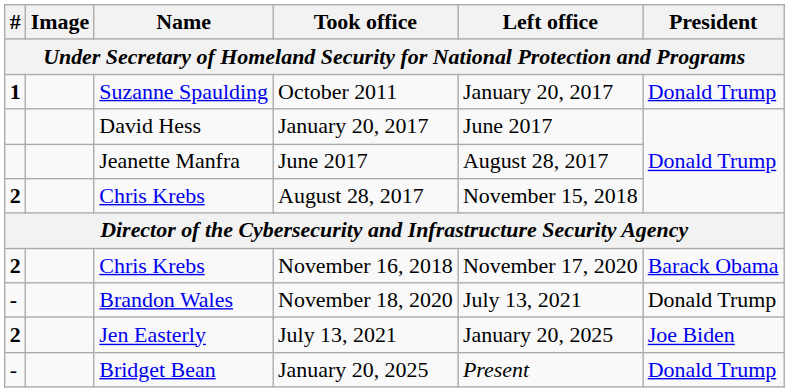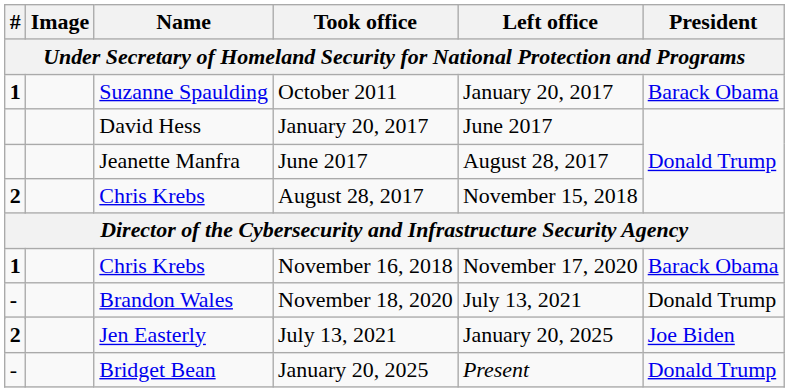 <table class="wikitable">
 <tr>
 <th>#</th>
 <th>Image</th>
 <th>Name</th>
 <th>Took office</th>
 <th>Left office</th>
 <th>President</th>
 </tr>
 <tr>
 <th colspan="6"><em>Under Secretary of Homeland Security for National Protection and Programs</em></th>
 </tr>
 <tr>
 <td><strong>1</strong></td>
 <td></td>
 <td><a href='#'>Suzanne Spaulding</a></td>
 <td>October 2011</td>
 <td>January 20, 2017</td>
-<td><a href='#'>Donald Trump</a></td>
+<td><a href='#'>Barack Obama</a></td>
 </tr>
 <tr>
 <td></td>
 <td></td>
 <td>David Hess<br></td>
 <td>January 20, 2017</td>
 <td>June 2017</td>
 <td rowspan="3"><a href='#'>Donald Trump</a></td>
 </tr>
 <tr>
 <td></td>
 <td></td>
 <td>Jeanette Manfra<br></td>
 <td>June 2017</td>
 <td>August 28, 2017</td>
 </tr>
 <tr>
 <td><strong>2</strong></td>
 <td></td>
 <td><a href='#'>Chris Krebs</a><br></td>
 <td>August 28, 2017</td>
 <td>November 15, 2018</td>
 </tr>
 <tr>
 <th colspan="6"><em>Director of the Cybersecurity and Infrastructure Security Agency</em></th>
 </tr>
 <tr>
-<td><strong>2</strong></td>
+<td><strong>1</strong></td>
 <td></td>
 <td><a href='#'>Chris Krebs</a></td>
 <td>November 16, 2018</td>
 <td>November 17, 2020</td>
 <td><a href='#'>Barack Obama</a></td>
 </tr>
 <tr>
 <td rowspan="2"><strong>-</strong></td>
 <td rowspan="2"></td>
 <td rowspan="2"><a href='#'>Brandon Wales</a><br></td>
 <td rowspan="2">November 18, 2020</td>
 <td rowspan="2">July 13, 2021</td>
 <td>Donald Trump</td>
 </tr>
 <tr>
 <td rowspan="2"><a href='#'>Joe Biden</a></td>
 </tr>
 <tr>
 <td><strong>2</strong></td>
 <td></td>
 <td><a href='#'>Jen Easterly</a></td>
 <td>July 13, 2021</td>
 <td>January 20, 2025</td>
 </tr>
 <tr>
 <td>-</td>
 <td></td>
 <td><a href='#'>Bridget Bean</a><br></td>
 <td>January 20, 2025</td>
 <td><em>Present</em></td>
 <td><a href='#'>Donald Trump</a></td>
 </tr>
 </table>
